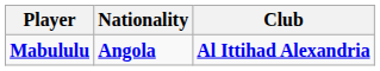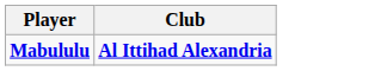 <table class="wikitable">
 <tr>
 <th>Player</th>
-<th>Nationality</th>
 <th>Club</th>
 </tr>
 <tr>
 <td><strong><a href='#'>Mabululu</a></strong></td>
-<td><strong> <a href='#'>Angola</a></strong></td>
 <td><strong><a href='#'>Al Ittihad Alexandria</a></strong></td>
 </tr>
 </table>
